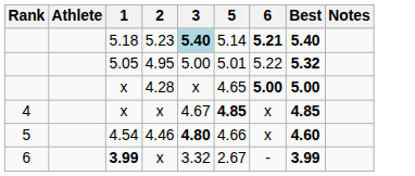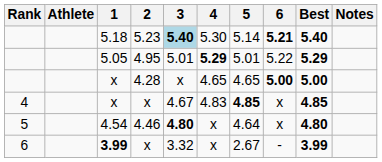 <table class="wikitable sortable" style="text-align:center">
 <tr>
 <th>Rank</th>
 <th>Athlete</th>
 <th>1</th>
 <th>2</th>
 <th>3</th>
+<th>4</th>
 <th>5</th>
 <th>6</th>
 <th>Best</th>
 <th>Notes</th>
 </tr>
 <tr>
 <td></td>
 <td style="text-align:left"></td>
 <td>5.18</td>
 <td>5.23</td>
 <td style="background: lightblue;"><strong>5.40</strong></td>
+<td>5.30</td>
 <td>5.14</td>
 <td><strong>5.21</strong></td>
 <td><strong>5.40</strong></td>
 <td></td>
 </tr>
 <tr>
 <td></td>
 <td style="text-align:left"></td>
 <td>5.05</td>
 <td>4.95</td>
-<td>5.00</td>
+<td>5.01</td>
+<td><strong>5.29</strong></td>
 <td>5.01</td>
 <td>5.22</td>
-<td><strong>5.32</strong></td>
+<td><strong>5.29</strong></td>
 <td></td>
 </tr>
 <tr>
 <td></td>
 <td style="text-align:left"></td>
 <td>x</td>
 <td>4.28</td>
 <td>x</td>
+<td>4.65</td>
 <td>4.65</td>
 <td><strong>5.00</strong></td>
 <td><strong>5.00</strong></td>
 <td></td>
 </tr>
 <tr>
 <td>4</td>
 <td style="text-align:left"></td>
 <td>x</td>
 <td>x</td>
 <td>4.67</td>
+<td>4.83</td>
 <td><strong>4.85</strong></td>
 <td>x</td>
 <td><strong>4.85</strong></td>
 <td></td>
 </tr>
 <tr>
 <td>5</td>
 <td style="text-align:left"></td>
 <td>4.54</td>
 <td>4.46</td>
 <td><strong>4.80</strong></td>
-<td>4.66</td>
 <td>x</td>
-<td><strong>4.60</strong></td>
+<td>4.64</td>
+<td>x</td>
+<td><strong>4.80</strong></td>
 <td></td>
 </tr>
 <tr>
 <td>6</td>
 <td style="text-align:left"></td>
 <td><strong>3.99</strong></td>
 <td>x</td>
 <td>3.32</td>
+<td>x</td>
 <td>2.67</td>
 <td>-</td>
 <td><strong>3.99</strong></td>
 <td></td>
 </tr>
 </table>
